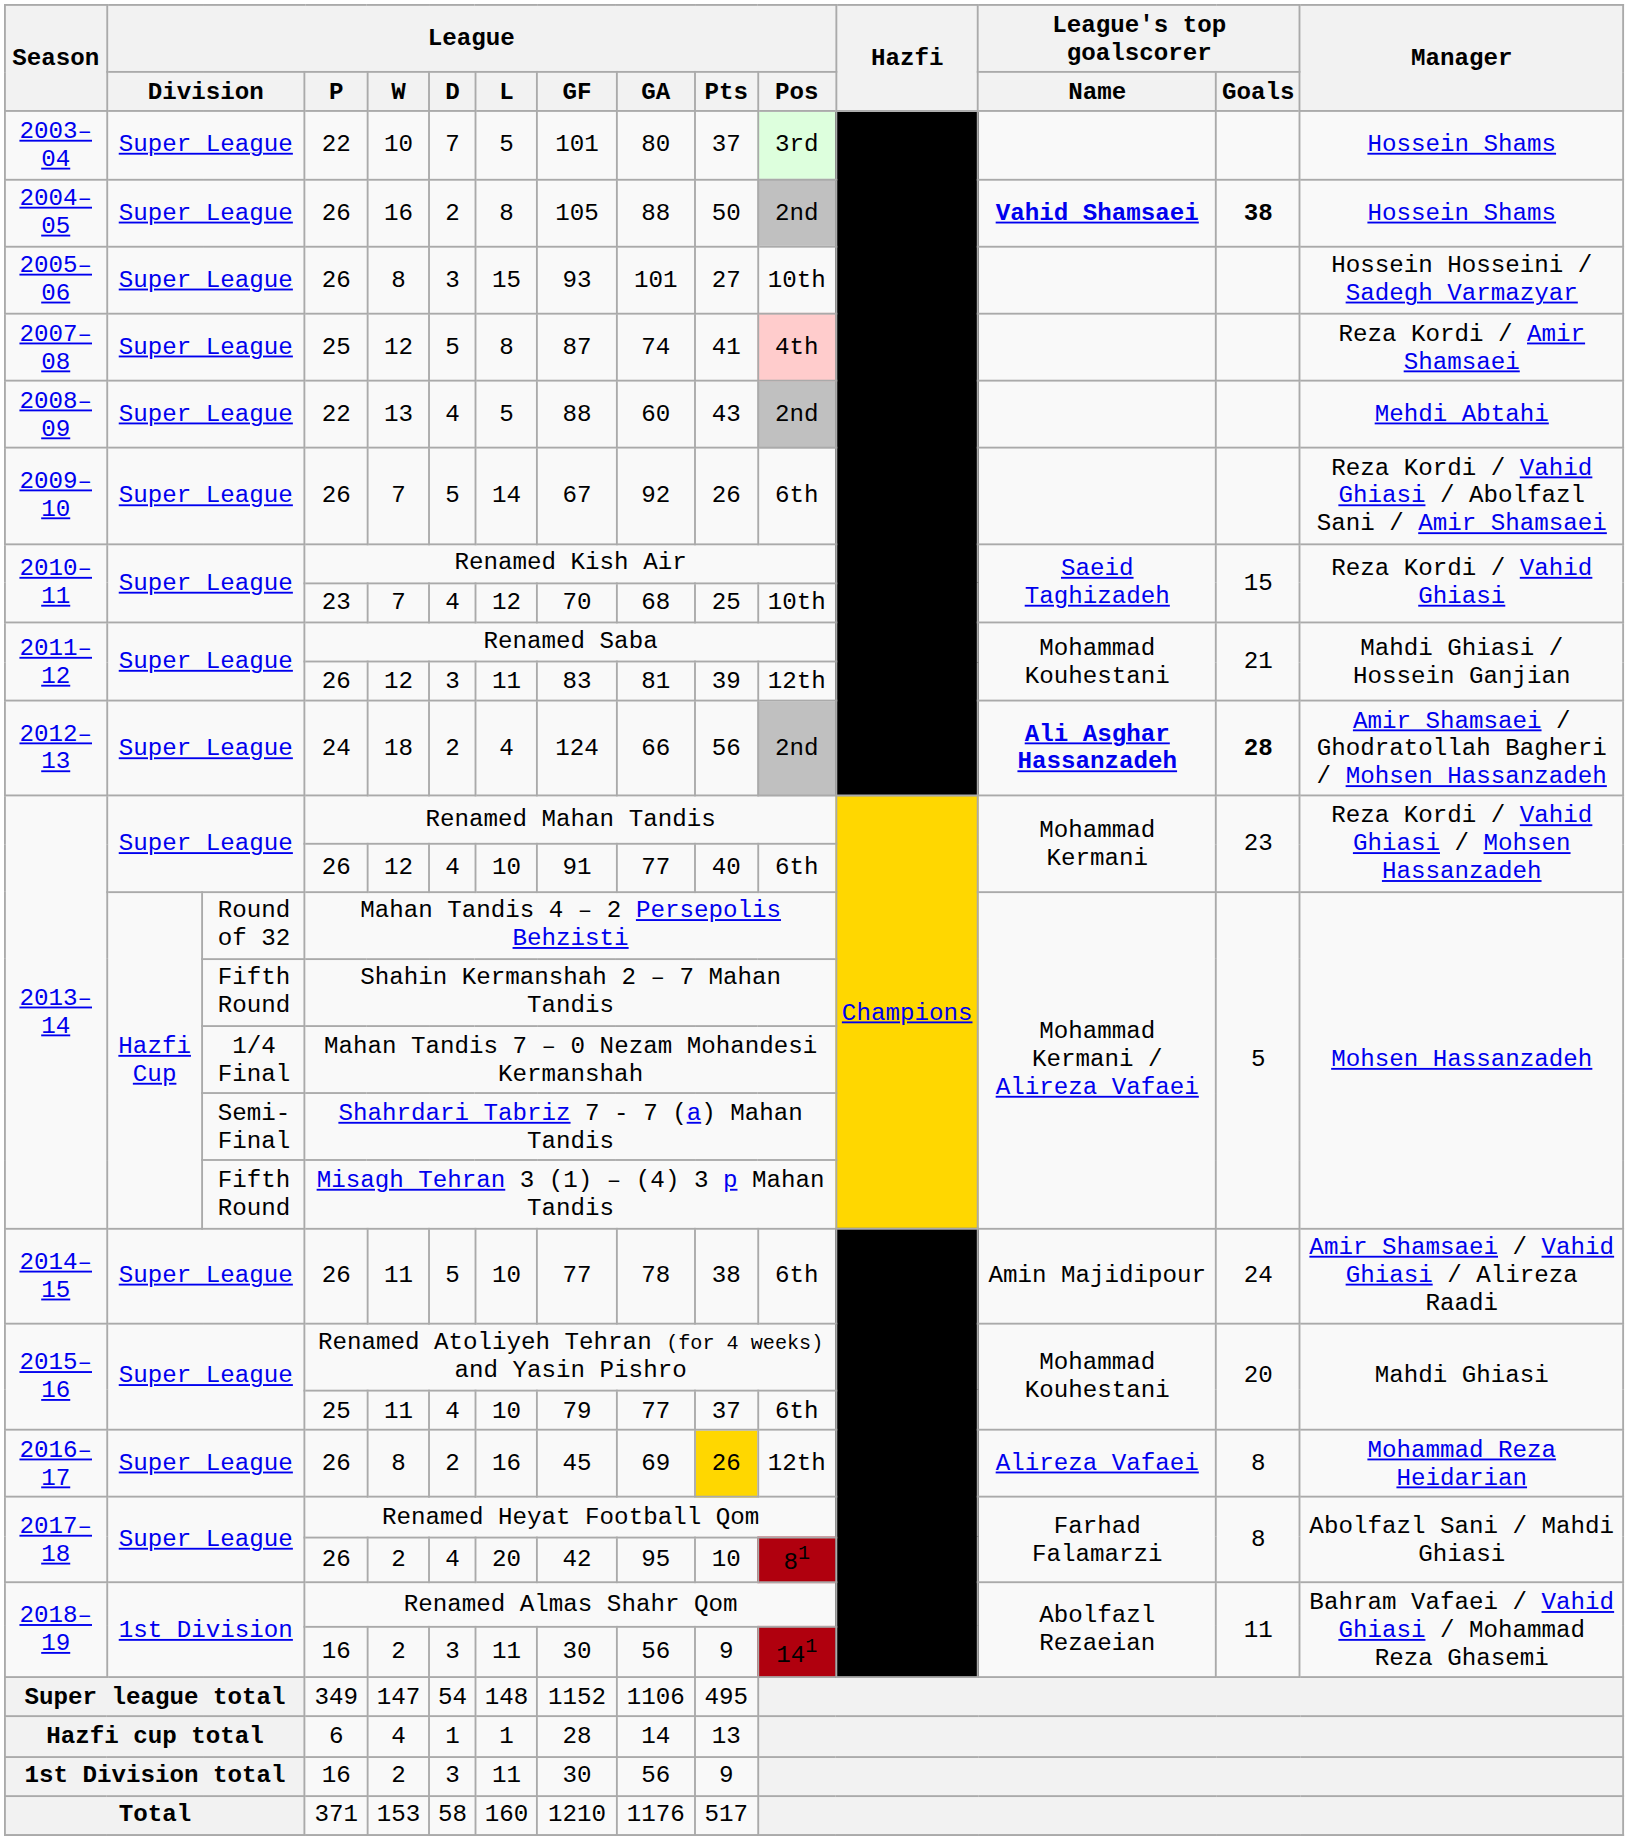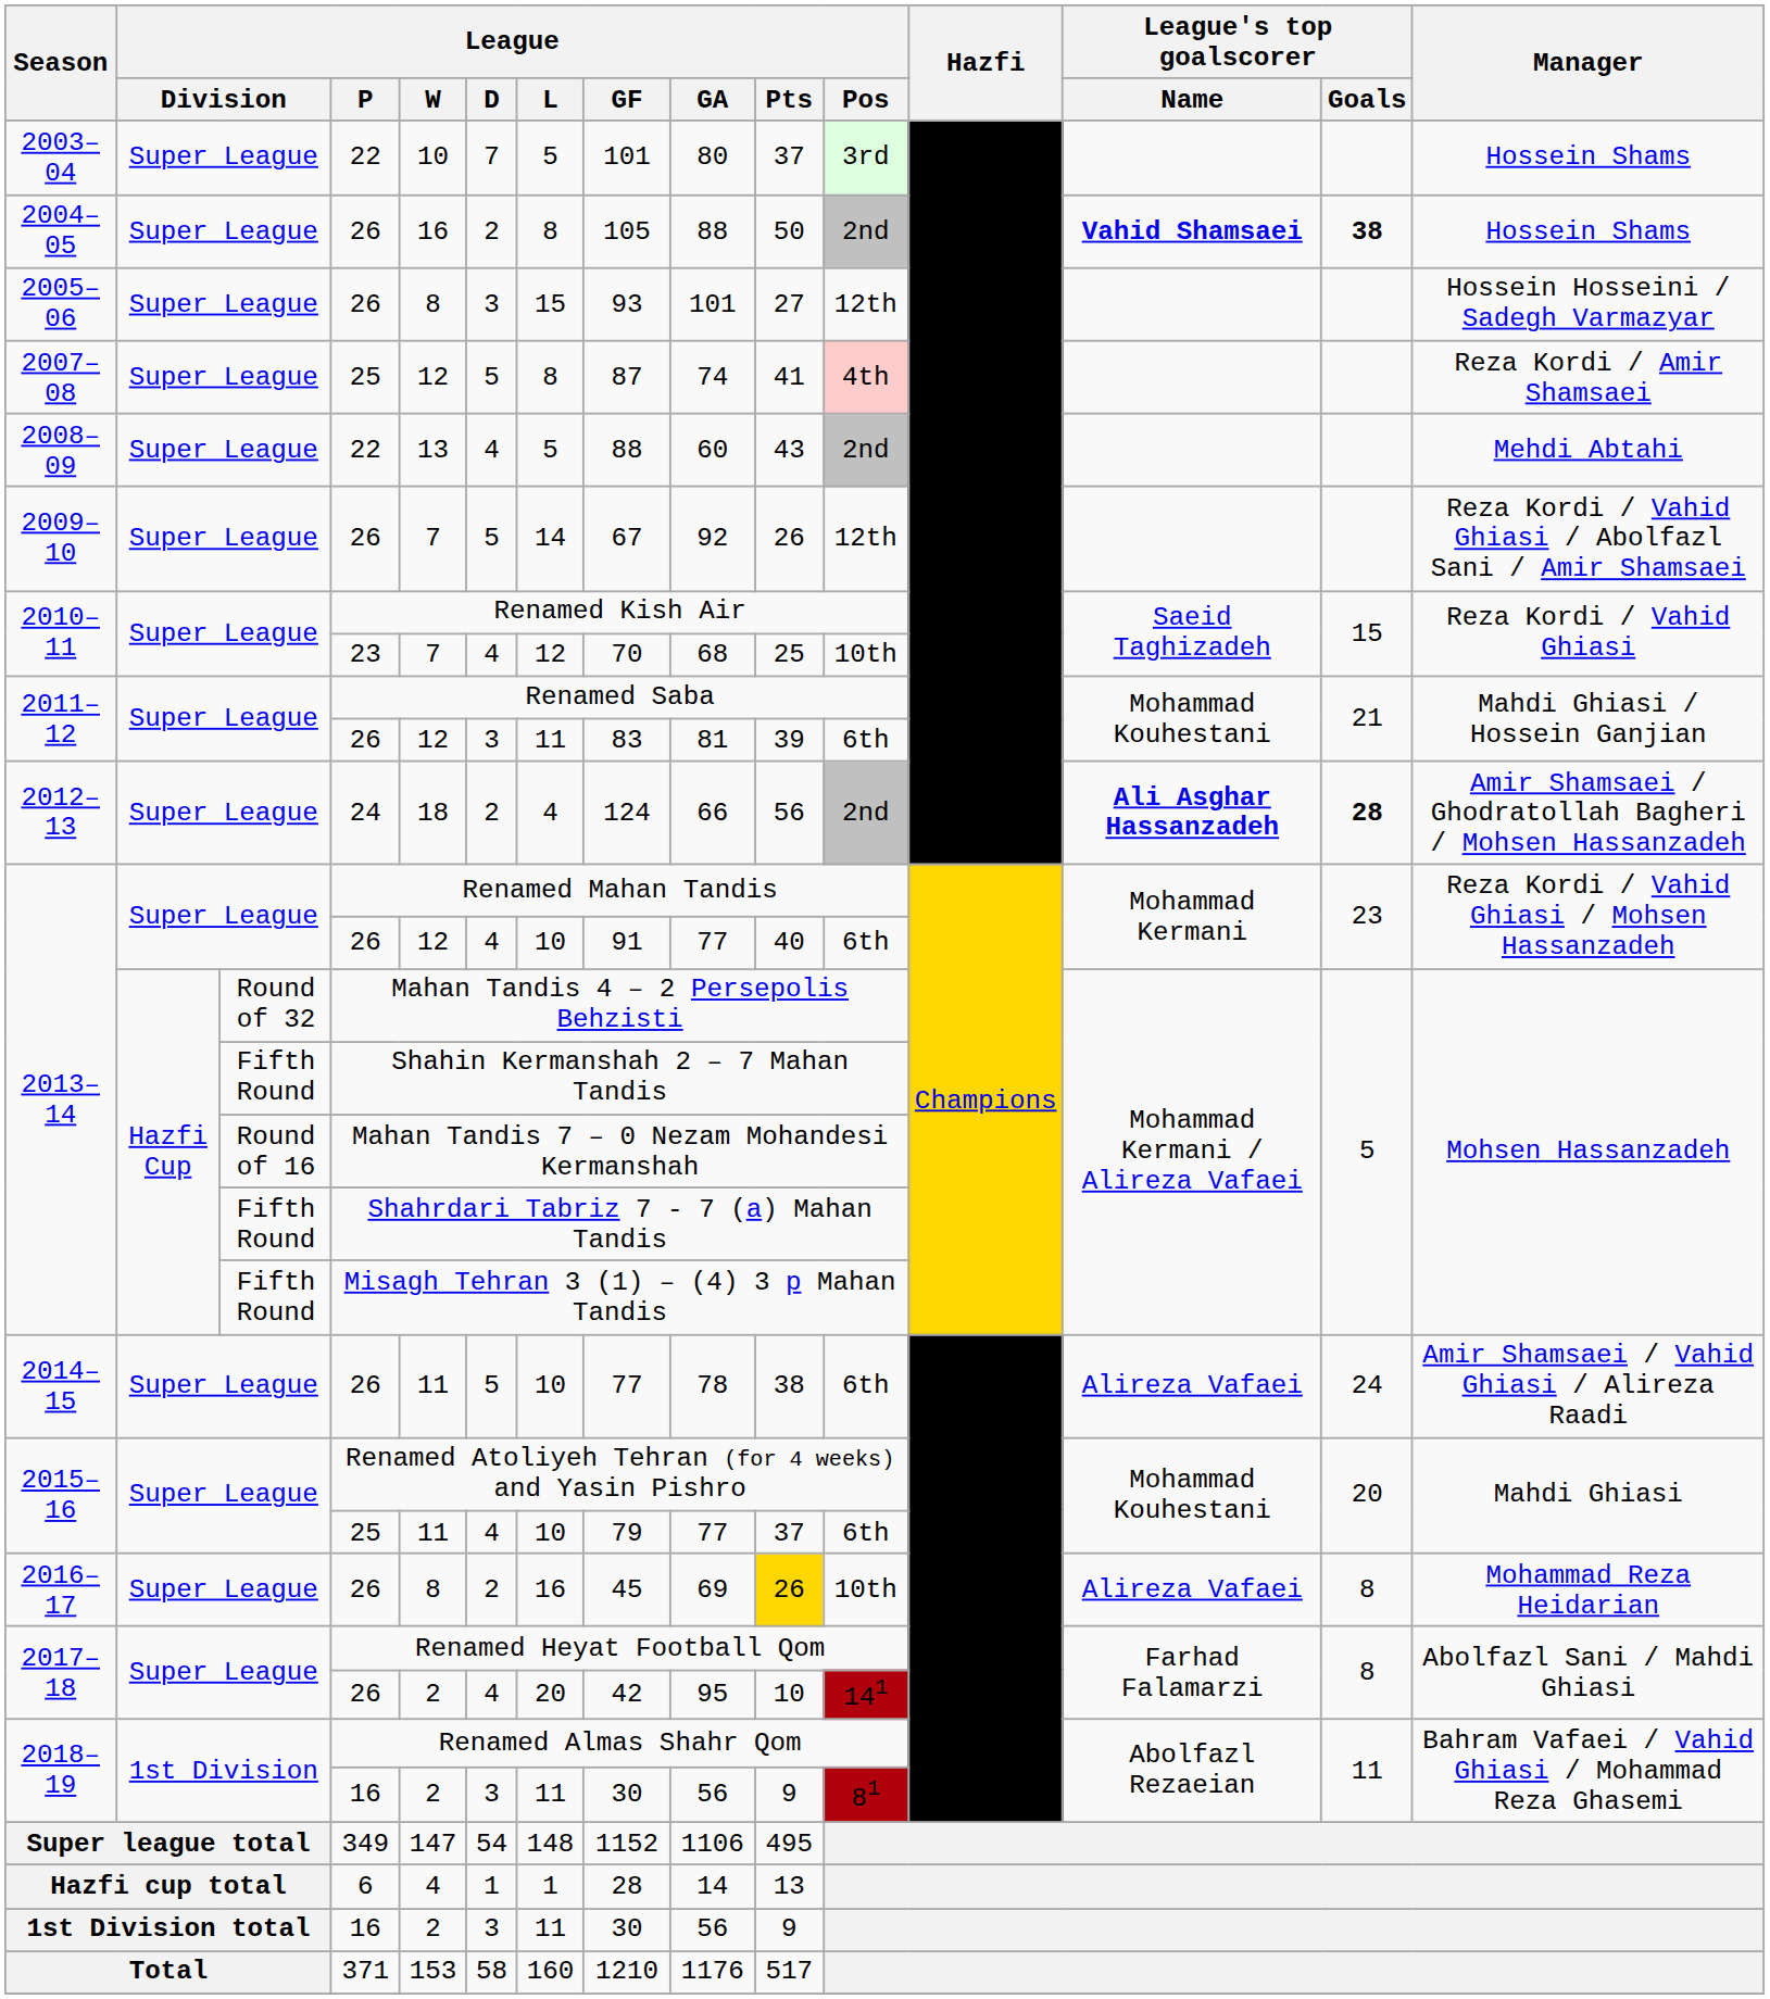 <table class="wikitable" style="text-align: center">
 <tr>
 <th rowspan=2>Season</th>
 <th colspan=10>League</th>
 <th rowspan=2>Hazfi</th>
 <th colspan=2>League's top goalscorer</th>
 <th rowspan=2>Manager</th>
 </tr>
 <tr>
 <th colspan=2>Division</th>
 <th>P</th>
 <th>W</th>
 <th>D</th>
 <th>L</th>
 <th>GF</th>
 <th>GA</th>
 <th>Pts</th>
 <th>Pos</th>
 <th>Name</th>
 <th>Goals</th>
 </tr>
 <tr>
 <td><a href='#'>2003–04</a></td>
 <td colspan=2><a href='#'>Super League</a></td>
 <td>22</td>
 <td>10</td>
 <td>7</td>
 <td>5</td>
 <td>101</td>
 <td>80</td>
 <td>37</td>
 <td bgcolor=DDFFDD>3rd</td>
 <td rowspan=11 bgcolor=#000000></td>
 <td></td>
 <td></td>
 <td><a href='#'>Hossein Shams</a></td>
 </tr>
 <tr>
 <td><a href='#'>2004–05</a></td>
 <td colspan=2><a href='#'>Super League</a></td>
 <td>26</td>
 <td>16</td>
 <td>2</td>
 <td>8</td>
 <td>105</td>
 <td>88</td>
 <td>50</td>
 <td bgcolor=silver>2nd</td>
 <td><strong><a href='#'>Vahid Shamsaei</a></strong></td>
 <td><strong>38</strong></td>
 <td><a href='#'>Hossein Shams</a></td>
 </tr>
 <tr>
 <td><a href='#'>2005–06</a></td>
 <td colspan=2><a href='#'>Super League</a></td>
 <td>26</td>
 <td>8</td>
 <td>3</td>
 <td>15</td>
 <td>93</td>
 <td>101</td>
 <td>27</td>
-<td>10th</td>
+<td>12th</td>
 <td></td>
 <td></td>
 <td>Hossein Hosseini  / <a href='#'>Sadegh Varmazyar</a></td>
 </tr>
 <tr>
 <td><a href='#'>2007–08</a></td>
 <td colspan=2><a href='#'>Super League</a></td>
 <td>25</td>
 <td>12</td>
 <td>5</td>
 <td>8</td>
 <td>87</td>
 <td>74</td>
 <td>41</td>
 <td bgcolor=FFCCCC>4th</td>
 <td></td>
 <td></td>
 <td>Reza Kordi / <a href='#'>Amir Shamsaei</a></td>
 </tr>
 <tr>
 <td><a href='#'>2008–09</a></td>
 <td colspan=2><a href='#'>Super League</a></td>
 <td>22</td>
 <td>13</td>
 <td>4</td>
 <td>5</td>
 <td>88</td>
 <td>60</td>
 <td>43</td>
 <td bgcolor=silver>2nd</td>
 <td></td>
 <td></td>
 <td><a href='#'>Mehdi Abtahi</a></td>
 </tr>
 <tr>
 <td><a href='#'>2009–10</a></td>
 <td colspan=2><a href='#'>Super League</a></td>
 <td>26</td>
 <td>7</td>
 <td>5</td>
 <td>14</td>
 <td>67</td>
 <td>92</td>
 <td>26</td>
-<td>6th</td>
+<td>12th</td>
 <td></td>
 <td></td>
 <td>Reza Kordi / <a href='#'>Vahid Ghiasi</a> / Abolfazl Sani / <a href='#'>Amir Shamsaei</a></td>
 </tr>
 <tr>
 <td rowspan=2><a href='#'>2010–11</a></td>
 <td colspan=2 rowspan=2><a href='#'>Super League</a></td>
 <td colspan=8>Renamed Kish Air</td>
 <td rowspan=2><a href='#'>Saeid Taghizadeh</a></td>
 <td rowspan=2>15</td>
 <td rowspan=2>Reza Kordi / <a href='#'>Vahid Ghiasi</a></td>
 </tr>
 <tr>
 <td>23</td>
 <td>7</td>
 <td>4</td>
 <td>12</td>
 <td>70</td>
 <td>68</td>
 <td>25</td>
 <td>10th</td>
 </tr>
 <tr>
 <td rowspan=2><a href='#'>2011–12</a></td>
 <td colspan=2 rowspan=2><a href='#'>Super League</a></td>
 <td colspan=8>Renamed Saba</td>
 <td rowspan=2>Mohammad Kouhestani</td>
 <td rowspan=2>21</td>
 <td rowspan=2>Mahdi Ghiasi / Hossein Ganjian</td>
 </tr>
 <tr>
 <td>26</td>
 <td>12</td>
 <td>3</td>
 <td>11</td>
 <td>83</td>
 <td>81</td>
 <td>39</td>
-<td>12th</td>
+<td>6th</td>
 </tr>
 <tr>
 <td><a href='#'>2012–13</a></td>
 <td colspan=2><a href='#'>Super League</a></td>
 <td>24</td>
 <td>18</td>
 <td>2</td>
 <td>4</td>
 <td>124</td>
 <td>66</td>
 <td>56</td>
 <td bgcolor=silver>2nd</td>
 <td><strong><a href='#'>Ali Asghar Hassanzadeh</a></strong></td>
 <td><strong>28</strong></td>
 <td><a href='#'>Amir Shamsaei</a> / Ghodratollah Bagheri / <a href='#'>Mohsen Hassanzadeh</a></td>
 </tr>
 <tr>
 <td rowspan=7><a href='#'>2013–14</a></td>
 <td colspan=2 rowspan=2><a href='#'>Super League</a></td>
 <td colspan=8>Renamed Mahan Tandis</td>
 <td rowspan=7 bgcolor=gold><a href='#'>Champions</a></td>
 <td rowspan=2>Mohammad Kermani</td>
 <td rowspan=2>23</td>
 <td rowspan=2>Reza Kordi / <a href='#'>Vahid Ghiasi</a> / <a href='#'>Mohsen Hassanzadeh</a></td>
 </tr>
 <tr>
 <td>26</td>
 <td>12</td>
 <td>4</td>
 <td>10</td>
 <td>91</td>
 <td>77</td>
 <td>40</td>
 <td>6th</td>
 </tr>
 <tr>
 <td rowspan=5><a href='#'>Hazfi Cup</a></td>
 <td>Round of 32</td>
 <td colspan=8>Mahan Tandis 4 – 2 <a href='#'>Persepolis Behzisti</a></td>
 <td rowspan=5>Mohammad Kermani / <a href='#'>Alireza Vafaei</a></td>
 <td rowspan=5>5</td>
 <td rowspan=5><a href='#'>Mohsen Hassanzadeh</a></td>
 </tr>
 <tr>
 <td>Fifth Round</td>
 <td colspan=8>Shahin Kermanshah 2 – 7 Mahan Tandis</td>
 </tr>
 <tr>
-<td>1/4 Final</td>
+<td>Round of 16</td>
 <td colspan=8>Mahan Tandis 7 – 0 Nezam Mohandesi Kermanshah</td>
 </tr>
 <tr>
-<td>Semi-Final</td>
+<td>Fifth Round</td>
 <td colspan=8><a href='#'>Shahrdari Tabriz</a> 7 - 7 (<a href='#'>a</a>) Mahan Tandis</td>
 </tr>
 <tr>
 <td>Fifth Round</td>
 <td colspan=8><a href='#'>Misagh Tehran</a> 3 (1) – (4) 3 <a href='#'>p</a> Mahan Tandis</td>
 </tr>
 <tr>
 <td><a href='#'>2014–15</a></td>
 <td colspan=2><a href='#'>Super League</a></td>
 <td>26</td>
 <td>11</td>
 <td>5</td>
 <td>10</td>
 <td>77</td>
 <td>78</td>
 <td>38</td>
 <td>6th</td>
 <td rowspan=8 bgcolor=#000000></td>
-<td>Amin Majidipour</td>
+<td><a href='#'>Alireza Vafaei</a></td>
 <td>24</td>
 <td><a href='#'>Amir Shamsaei</a> / <a href='#'>Vahid Ghiasi</a> / Alireza Raadi</td>
 </tr>
 <tr>
 <td rowspan=2><a href='#'>2015–16</a></td>
 <td colspan=2 rowspan=2><a href='#'>Super League</a></td>
 <td colspan=8>Renamed Atoliyeh Tehran <small>(for 4 weeks)</small> and Yasin Pishro</td>
 <td rowspan=2>Mohammad Kouhestani</td>
 <td rowspan=2>20</td>
 <td rowspan=2>Mahdi Ghiasi</td>
 </tr>
 <tr>
 <td>25</td>
 <td>11</td>
 <td>4</td>
 <td>10</td>
 <td>79</td>
 <td>77</td>
 <td>37</td>
 <td>6th</td>
 </tr>
 <tr>
 <td><a href='#'>2016–17</a></td>
 <td colspan=2><a href='#'>Super League</a></td>
 <td>26</td>
 <td>8</td>
 <td>2</td>
 <td>16</td>
 <td>45</td>
 <td>69</td>
 <td style="background: gold;">26</td>
-<td>12th</td>
+<td>10th</td>
 <td><a href='#'>Alireza Vafaei</a></td>
 <td>8</td>
 <td><a href='#'>Mohammad Reza Heidarian</a></td>
 </tr>
 <tr>
 <td rowspan=2><a href='#'>2017–18</a></td>
 <td colspan=2 rowspan=2><a href='#'>Super League</a></td>
 <td colspan=8>Renamed Heyat Football Qom</td>
 <td rowspan=2>Farhad Falamarzi</td>
 <td rowspan=2>8</td>
 <td rowspan=2>Abolfazl Sani / Mahdi Ghiasi</td>
 </tr>
 <tr>
 <td>26</td>
 <td>2</td>
 <td>4</td>
 <td>20</td>
 <td>42</td>
 <td>95</td>
 <td>10</td>
-<td bgcolor="#Bronze">8<sup>1</sup></td>
+<td bgcolor="#Bronze">14<sup>1</sup></td>
 </tr>
 <tr>
 <td rowspan=2><a href='#'>2018–19</a></td>
 <td colspan=2 rowspan=2><a href='#'>1st Division</a></td>
 <td colspan=8>Renamed Almas Shahr Qom</td>
 <td rowspan=2>Abolfazl Rezaeian</td>
 <td rowspan=2>11</td>
 <td rowspan=2>Bahram Vafaei / <a href='#'>Vahid Ghiasi</a> / Mohammad Reza Ghasemi</td>
 </tr>
 <tr>
 <td>16</td>
 <td>2</td>
 <td>3</td>
 <td>11</td>
 <td>30</td>
 <td>56</td>
 <td>9</td>
-<td bgcolor="#Bronze">14<sup>1</sup></td>
+<td bgcolor="#Bronze">8<sup>1</sup></td>
 </tr>
 <tr>
 <th colspan=3>Super league total</th>
 <td>349</td>
 <td>147</td>
 <td>54</td>
 <td>148</td>
 <td>1152</td>
 <td>1106</td>
 <td>495</td>
 <th colspan=5></th>
 </tr>
 <tr>
 <th colspan=3>Hazfi cup total</th>
 <td>6</td>
 <td>4</td>
 <td>1</td>
 <td>1</td>
 <td>28</td>
 <td>14</td>
 <td>13</td>
 <th colspan=5></th>
 </tr>
 <tr>
 <th colspan=3>1st Division total</th>
 <td>16</td>
 <td>2</td>
 <td>3</td>
 <td>11</td>
 <td>30</td>
 <td>56</td>
 <td>9</td>
 <th colspan=5></th>
 </tr>
 <tr>
 <th colspan=3>Total</th>
 <td>371</td>
 <td>153</td>
 <td>58</td>
 <td>160</td>
 <td>1210</td>
 <td>1176</td>
 <td>517</td>
 <th colspan=5></th>
 </tr>
 <tr>
 </tr>
 </table>
